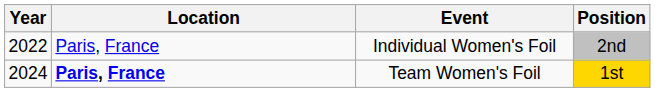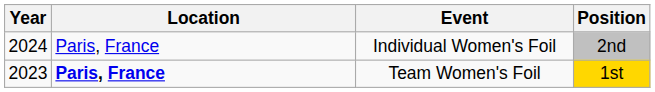 <table class="wikitable" style="text-align:center;">
 <tr>
 <th>Year</th>
 <th style="width:17em">Location</th>
 <th style="width:12em">Event</th>
 <th>Position</th>
 </tr>
 <tr>
-<td>2022</td>
+<td>2024</td>
 <td rowspan="1" align="left"> <a href='#'>Paris</a>, <a href='#'>France</a></td>
 <td>Individual Women's Foil</td>
 <td bgcolor="silver">2nd</td>
 </tr>
 <tr>
-<td>2024</td>
+<td>2023</td>
 <td rowspan="1" align="left"><strong> <a href='#'>Paris</a>, <a href='#'>France</a></strong></td>
 <td>Team Women's Foil</td>
 <td bgcolor="gold">1st</td>
 </tr>
 </table>
